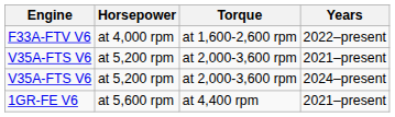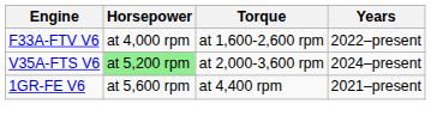 <table class="wikitable">
 <tr>
 <th>Engine</th>
 <th>Horsepower</th>
 <th>Torque</th>
 <th>Years</th>
 </tr>
 <tr>
 <td><a href='#'>F33A-FTV V6</a> </td>
 <td> at 4,000 rpm</td>
 <td> at 1,600-2,600 rpm</td>
 <td>2022–present</td>
 </tr>
 <tr>
 <td><a href='#'>V35A-FTS V6</a> </td>
-<td> at 5,200 rpm</td>
-<td> at 2,000-3,600 rpm</td>
-<td>2021–present</td>
-</tr>
-<tr>
-<td><a href='#'>V35A-FTS V6</a> </td>
-<td> at 5,200 rpm</td>
+<td style="background: lightgreen;"> at 5,200 rpm</td>
 <td> at 2,000-3,600 rpm</td>
 <td>2024–present</td>
 </tr>
 <tr>
 <td><a href='#'>1GR-FE V6</a> </td>
 <td> at 5,600 rpm</td>
 <td> at 4,400 rpm</td>
 <td>2021–present</td>
 </tr>
 </table>
